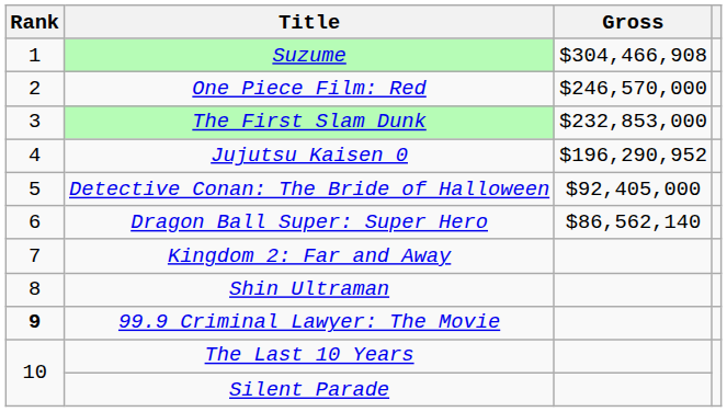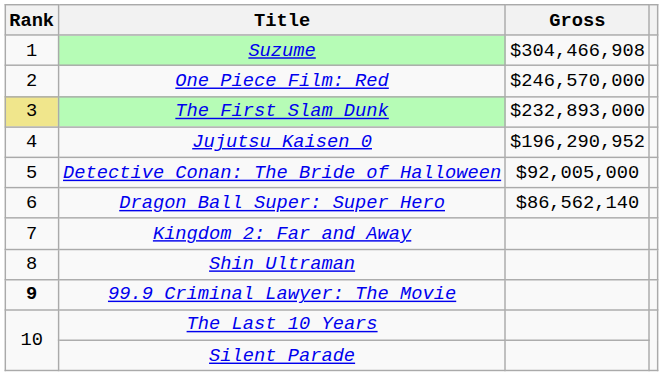 <table class="wikitable sortable" style="margin:auto; margin:auto; text-align:center">
 <tr>
 <th>Rank</th>
 <th>Title</th>
 <th>Gross</th>
 <th class="unsortable"></th>
 </tr>
 <tr>
 <td>1</td>
 <td style="background:#b6fcb6;"><em><a href='#'>Suzume</a></em> </td>
 <td>$304,466,908</td>
 <td></td>
 </tr>
 <tr>
 <td>2</td>
 <td><em><a href='#'>One Piece Film: Red</a></em></td>
 <td>$246,570,000</td>
 <td></td>
 </tr>
 <tr>
-<td>3</td>
+<td style="background: khaki;">3</td>
 <td style="background:#b6fcb6;"><em><a href='#'>The First Slam Dunk</a></em> </td>
-<td>$232,853,000</td>
+<td>$232,893,000</td>
 <td></td>
 </tr>
 <tr>
 <td>4</td>
 <td><em><a href='#'>Jujutsu Kaisen 0</a></em></td>
 <td>$196,290,952</td>
 <td></td>
 </tr>
 <tr>
 <td>5</td>
 <td><em><a href='#'>Detective Conan: The Bride of Halloween</a></em></td>
-<td>$92,405,000</td>
+<td>$92,005,000</td>
 <td></td>
 </tr>
 <tr>
 <td>6</td>
 <td><em><a href='#'>Dragon Ball Super: Super Hero</a></em></td>
 <td>$86,562,140</td>
 <td></td>
 </tr>
 <tr>
 <td>7</td>
 <td><em><a href='#'>Kingdom 2: Far and Away</a></em></td>
 <td></td>
 <td></td>
 </tr>
 <tr>
 <td>8</td>
 <td><em><a href='#'>Shin Ultraman</a></em></td>
 <td></td>
 <td></td>
 </tr>
 <tr>
 <td><strong>9</strong></td>
 <td><em><a href='#'>99.9 Criminal Lawyer: The Movie</a></em></td>
 <td></td>
 <td></td>
 </tr>
 <tr>
 <td rowspan="2">10</td>
 <td><em><a href='#'>The Last 10 Years</a></em></td>
 <td></td>
 <td rowspan="2"></td>
 </tr>
 <tr>
 <td><em><a href='#'>Silent Parade</a></em></td>
 <td></td>
 </tr>
 </table>
